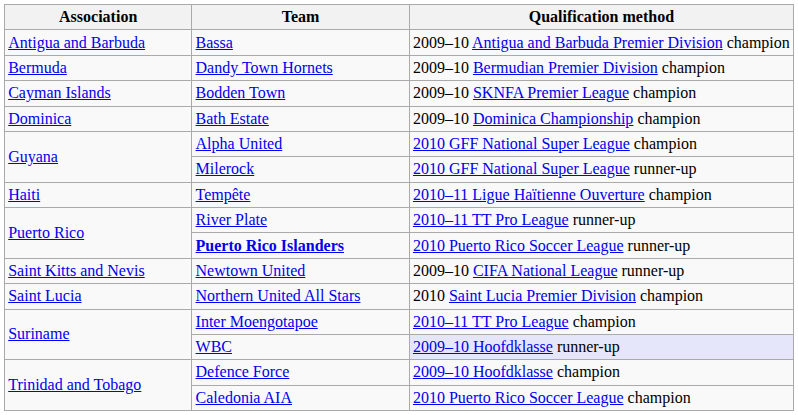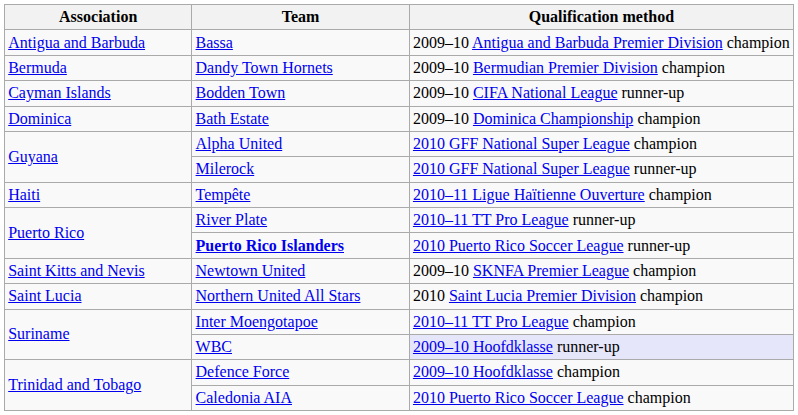 <table class="wikitable">
 <tr>
 <th width=180>Association</th>
 <th width=210>Team</th>
 <th>Qualification method</th>
 </tr>
 <tr>
 <td rowspan="1"> <a href='#'>Antigua and Barbuda</a></td>
 <td><a href='#'>Bassa</a></td>
 <td>2009–10 <a href='#'>Antigua and Barbuda Premier Division</a> champion</td>
 </tr>
 <tr>
 <td rowspan="1"> <a href='#'>Bermuda</a></td>
 <td><a href='#'>Dandy Town Hornets</a></td>
 <td>2009–10 <a href='#'>Bermudian Premier Division</a> champion</td>
 </tr>
 <tr>
 <td rowspan="1"> <a href='#'>Cayman Islands</a></td>
 <td><a href='#'>Bodden Town</a></td>
-<td>2009–10 <a href='#'>SKNFA Premier League</a> champion</td>
+<td>2009–10 <a href='#'>CIFA National League</a> runner-up</td>
 </tr>
 <tr>
 <td rowspan="1"> <a href='#'>Dominica</a></td>
 <td><a href='#'>Bath Estate</a></td>
 <td>2009–10 <a href='#'>Dominica Championship</a> champion</td>
 </tr>
 <tr>
 <td rowspan="2"> <a href='#'>Guyana</a></td>
 <td><a href='#'>Alpha United</a></td>
 <td><a href='#'>2010 GFF National Super League</a> champion</td>
 </tr>
 <tr>
 <td><a href='#'>Milerock</a></td>
 <td><a href='#'>2010 GFF National Super League</a> runner-up</td>
 </tr>
 <tr>
 <td rowspan="1"> <a href='#'>Haiti</a></td>
 <td><a href='#'>Tempête</a></td>
 <td><a href='#'>2010–11 Ligue Haïtienne Ouverture</a> champion</td>
 </tr>
 <tr>
 <td rowspan="2"> <a href='#'>Puerto Rico</a></td>
 <td><a href='#'>River Plate</a></td>
 <td><a href='#'>2010–11 TT Pro League</a> runner-up</td>
 </tr>
 <tr>
 <td><strong><a href='#'>Puerto Rico Islanders</a></strong></td>
 <td><a href='#'>2010 Puerto Rico Soccer League</a> runner-up</td>
 </tr>
 <tr>
 <td rowspan="1"> <a href='#'>Saint Kitts and Nevis</a></td>
 <td><a href='#'>Newtown United</a></td>
-<td>2009–10 <a href='#'>CIFA National League</a> runner-up</td>
+<td>2009–10 <a href='#'>SKNFA Premier League</a> champion</td>
 </tr>
 <tr>
 <td rowspan="1"> <a href='#'>Saint Lucia</a></td>
 <td><a href='#'>Northern United All Stars</a></td>
 <td>2010 <a href='#'>Saint Lucia Premier Division</a> champion</td>
 </tr>
 <tr>
 <td rowspan="2"> <a href='#'>Suriname</a></td>
 <td><a href='#'>Inter Moengotapoe</a></td>
 <td><a href='#'>2010–11 TT Pro League</a> champion</td>
 </tr>
 <tr>
 <td><a href='#'>WBC</a></td>
 <td style="background: lavender;"><a href='#'>2009–10 Hoofdklasse</a> runner-up</td>
 </tr>
 <tr>
 <td rowspan="2"> <a href='#'>Trinidad and Tobago</a></td>
 <td><a href='#'>Defence Force</a></td>
 <td><a href='#'>2009–10 Hoofdklasse</a> champion</td>
 </tr>
 <tr>
 <td><a href='#'>Caledonia AIA</a></td>
 <td><a href='#'>2010 Puerto Rico Soccer League</a> champion</td>
 </tr>
 </table>
